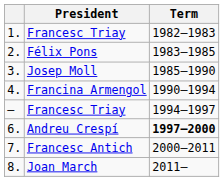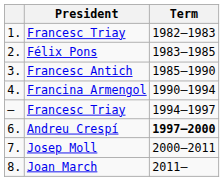 <table class=wikitable>
 <tr>
 <th></th>
 <th>President</th>
 <th>Term</th>
 </tr>
 <tr ----style="background-color:#FFFFFF">
 <td>1.</td>
 <td><a href='#'>Francesc Triay</a></td>
 <td>1982–1983</td>
 </tr>
 <tr ----style="background-color:#FFFFFF">
 <td>2.</td>
 <td><a href='#'>Félix Pons</a></td>
 <td>1983–1985</td>
 </tr>
 <tr ----style="background-color:#FFFFFF">
 <td>3.</td>
-<td><a href='#'>Josep Moll</a></td>
+<td><a href='#'>Francesc Antich</a></td>
 <td>1985–1990</td>
 </tr>
 <tr ----style="background-color:#FFFFFF">
 <td>4.</td>
 <td><a href='#'>Francina Armengol</a></td>
 <td>1990–1994</td>
 </tr>
 <tr ----style="background-color:#FFFFFF">
 <td>–</td>
 <td><a href='#'>Francesc Triay</a></td>
 <td>1994–1997</td>
 </tr>
 <tr ----style="background-color:#FFFFFF">
 <td>6.</td>
 <td><a href='#'>Andreu Crespí</a></td>
 <td><strong>1997–2000</strong></td>
 </tr>
 <tr ----style="background-color:#FFFFFF">
 <td>7.</td>
-<td><a href='#'>Francesc Antich</a></td>
+<td><a href='#'>Josep Moll</a></td>
 <td>2000–2011</td>
 </tr>
 <tr ----style="background-color:#FFFFFF">
 <td>8.</td>
 <td><a href='#'>Joan March</a></td>
 <td>2011–</td>
 </tr>
 </table>
